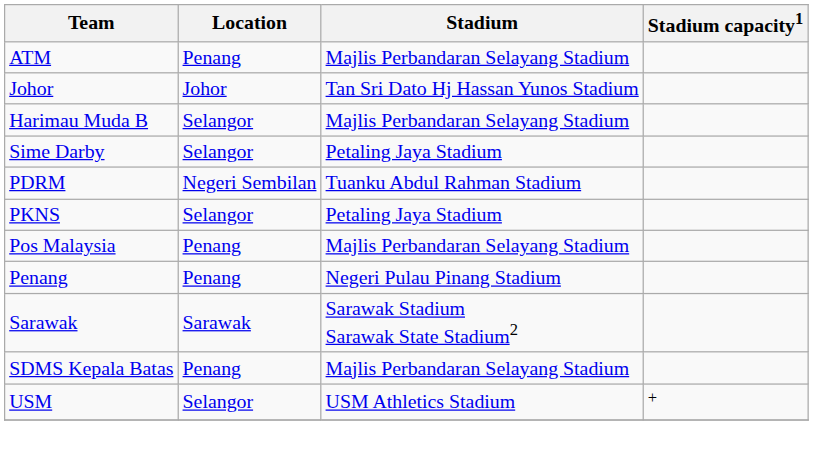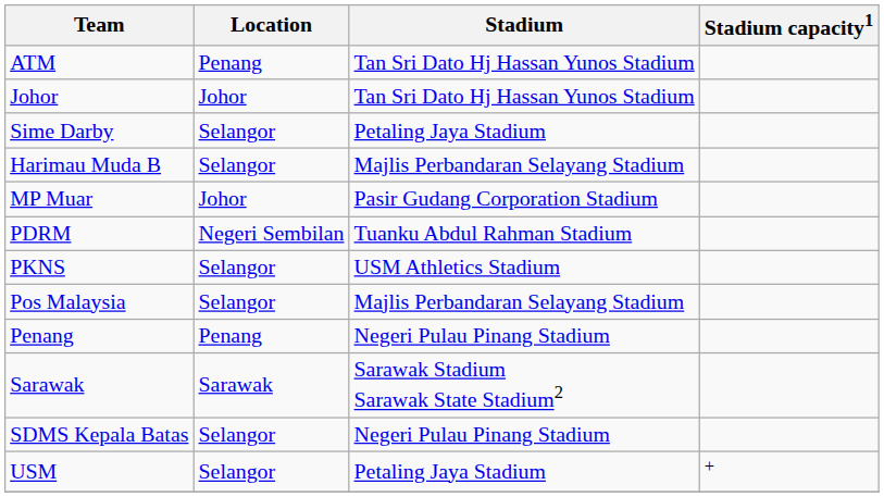 <table class="wikitable sortable" style="text-align: left;">
 <tr>
 <th>Team</th>
 <th>Location</th>
 <th>Stadium</th>
 <th>Stadium capacity<sup>1</sup></th>
 </tr>
 <tr>
 <td><a href='#'>ATM</a></td>
 <td><a href='#'>Penang</a></td>
-<td><a href='#'>Majlis Perbandaran Selayang Stadium</a></td>
+<td><a href='#'>Tan Sri Dato Hj Hassan Yunos Stadium</a></td>
 <td></td>
 </tr>
 <tr>
 <td><a href='#'>Johor</a></td>
 <td><a href='#'>Johor</a></td>
 <td><a href='#'>Tan Sri Dato Hj Hassan Yunos Stadium</a></td>
 <td></td>
 </tr>
 <tr>
+<td><a href='#'>Sime Darby</a></td>
+<td><a href='#'>Selangor</a></td>
+<td><a href='#'>Petaling Jaya Stadium</a></td>
+<td></td>
+</tr>
+<tr>
 <td><a href='#'>Harimau Muda B</a></td>
 <td><a href='#'>Selangor</a></td>
 <td><a href='#'>Majlis Perbandaran Selayang Stadium</a></td>
 <td></td>
 </tr>
 <tr>
-<td><a href='#'>Sime Darby</a></td>
-<td><a href='#'>Selangor</a></td>
-<td><a href='#'>Petaling Jaya Stadium</a></td>
+<td><a href='#'>MP Muar</a></td>
+<td><a href='#'>Johor</a></td>
+<td><a href='#'>Pasir Gudang Corporation Stadium</a></td>
 <td></td>
 </tr>
 <tr>
 <td><a href='#'>PDRM</a></td>
 <td><a href='#'>Negeri Sembilan</a></td>
 <td><a href='#'>Tuanku Abdul Rahman Stadium</a></td>
 <td></td>
 </tr>
 <tr>
 <td><a href='#'>PKNS</a></td>
 <td><a href='#'>Selangor</a></td>
-<td><a href='#'>Petaling Jaya Stadium</a></td>
+<td><a href='#'>USM Athletics Stadium</a></td>
 <td></td>
 </tr>
 <tr>
 <td><a href='#'>Pos Malaysia</a></td>
-<td><a href='#'>Penang</a></td>
+<td><a href='#'>Selangor</a></td>
 <td><a href='#'>Majlis Perbandaran Selayang Stadium</a></td>
 <td></td>
 </tr>
 <tr>
 <td><a href='#'>Penang</a></td>
 <td><a href='#'>Penang</a></td>
 <td><a href='#'>Negeri Pulau Pinang Stadium</a></td>
 <td></td>
 </tr>
 <tr>
 <td><a href='#'>Sarawak</a></td>
 <td><a href='#'>Sarawak</a></td>
 <td><a href='#'>Sarawak Stadium</a><br><a href='#'>Sarawak State Stadium</a><sup>2</sup></td>
 <td><br></td>
 </tr>
 <tr>
 <td><a href='#'>SDMS Kepala Batas</a></td>
-<td><a href='#'>Penang</a></td>
-<td><a href='#'>Majlis Perbandaran Selayang Stadium</a></td>
+<td><a href='#'>Selangor</a></td>
+<td><a href='#'>Negeri Pulau Pinang Stadium</a></td>
 <td></td>
 </tr>
 <tr>
 <td><a href='#'>USM</a></td>
 <td><a href='#'>Selangor</a></td>
-<td><a href='#'>USM Athletics Stadium</a></td>
+<td><a href='#'>Petaling Jaya Stadium</a></td>
 <td><sup>+</sup></td>
 </tr>
 <tr>
 </tr>
 </table>
